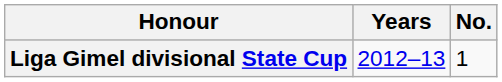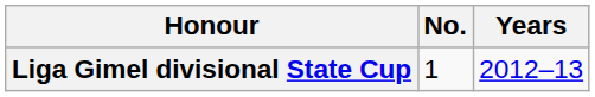 <table class="wikitable plainrowheaders">
 <tr>
 <th scope=col>Honour</th>
+<th scope=col>No.</th>
 <th scope=col>Years</th>
-<th scope=col>No.</th>
 </tr>
 <tr>
 <th scope=row>Liga Gimel divisional <a href='#'>State Cup</a></th>
+<td>1</td>
 <td><a href='#'>2012–13</a></td>
-<td>1</td>
 </tr>
 </table>
